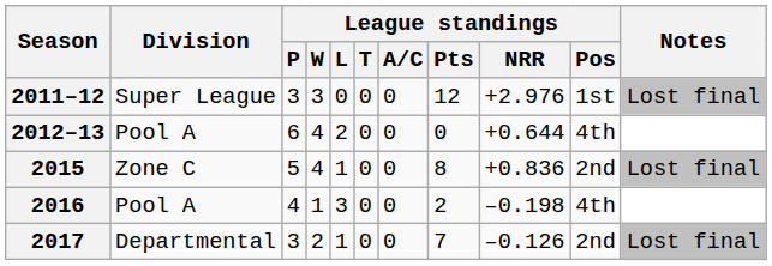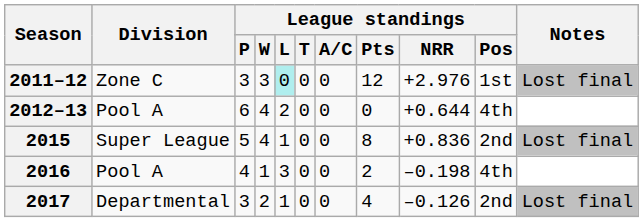 <table class="wikitable sortable">
 <tr>
 <th scope="col" rowspan="2">Season</th>
 <th scope="col" rowspan="2">Division</th>
 <th scope="col" colspan="8">League standings</th>
 <th scope="col" rowspan="2">Notes</th>
 </tr>
 <tr>
 <th scope="col">P</th>
 <th scope="col">W</th>
 <th scope="col">L</th>
 <th scope="col">T</th>
 <th scope="col">A/C</th>
 <th scope="col">Pts</th>
 <th scope="col">NRR</th>
 <th scope="col">Pos</th>
 </tr>
 <tr>
 <th scope="row">2011–12</th>
-<td>Super League</td>
+<td>Zone C</td>
 <td>3</td>
 <td>3</td>
-<td>0</td>
+<td style="background: paleturquoise;">0</td>
 <td>0</td>
 <td>0</td>
 <td>12</td>
 <td>+2.976</td>
 <td>1st</td>
 <td style="background: silver;">Lost final</td>
 </tr>
 <tr>
 <th scope="row">2012–13</th>
 <td>Pool A</td>
 <td>6</td>
 <td>4</td>
 <td>2</td>
 <td>0</td>
 <td>0</td>
 <td>0</td>
 <td>+0.644</td>
 <td>4th</td>
 <td style="background: white;"></td>
 </tr>
 <tr>
 <th scope="row">2015</th>
-<td>Zone C</td>
+<td>Super League</td>
 <td>5</td>
 <td>4</td>
 <td>1</td>
 <td>0</td>
 <td>0</td>
 <td>8</td>
 <td>+0.836</td>
 <td>2nd</td>
 <td style="background: silver;">Lost final</td>
 </tr>
 <tr>
 <th scope="row">2016</th>
 <td>Pool A</td>
 <td>4</td>
 <td>1</td>
 <td>3</td>
 <td>0</td>
 <td>0</td>
 <td>2</td>
 <td>–0.198</td>
 <td>4th</td>
 <td style="background: white;"></td>
 </tr>
 <tr>
 <th scope="row">2017</th>
 <td>Departmental</td>
 <td>3</td>
 <td>2</td>
 <td>1</td>
 <td>0</td>
 <td>0</td>
-<td>7</td>
+<td>4</td>
 <td>–0.126</td>
 <td>2nd</td>
 <td style="background: silver;">Lost final</td>
 </tr>
 </table>
